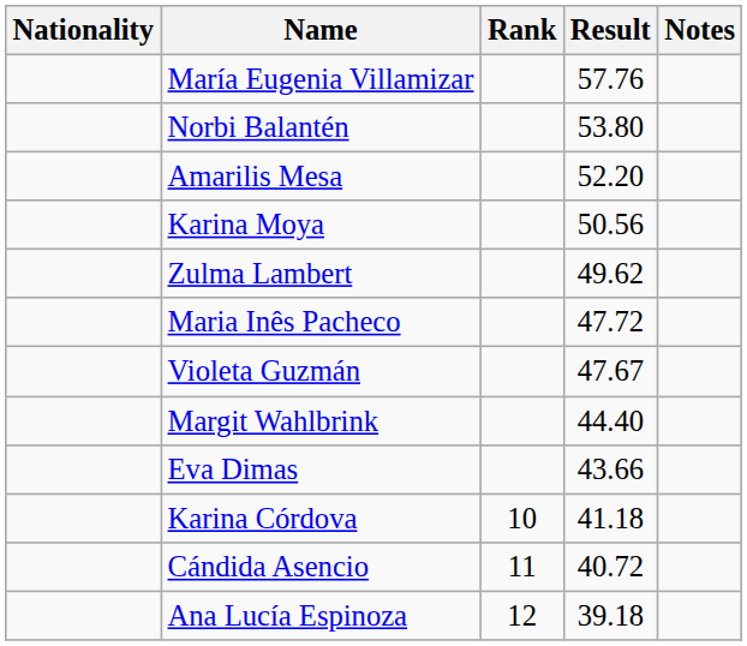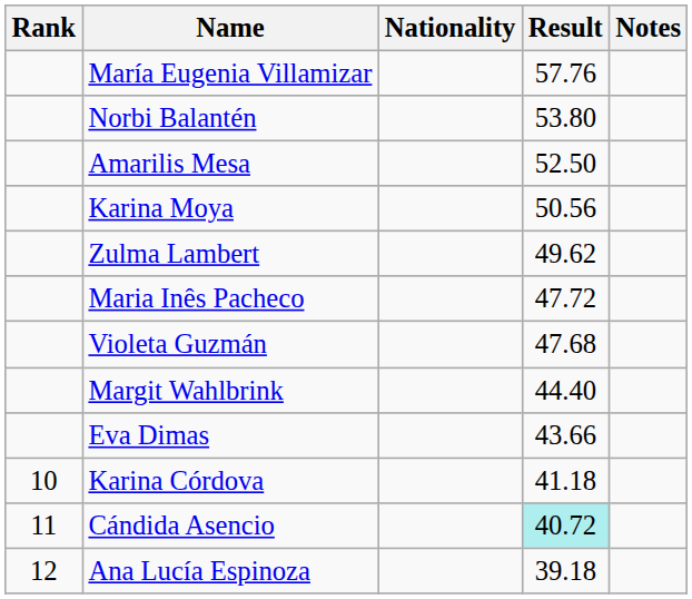 <table class="wikitable sortable" style="text-align:center;font-size:95%">
 <tr>
+<th>Rank</th>
+<th>Name</th>
 <th>Nationality</th>
-<th>Name</th>
-<th>Rank</th>
 <th>Result</th>
 <th>Notes</th>
 </tr>
 <tr>
+<td></td>
+<td align=left><a href='#'>María Eugenia Villamizar</a></td>
 <td align=left></td>
-<td align=left><a href='#'>María Eugenia Villamizar</a></td>
-<td></td>
 <td>57.76</td>
 <td></td>
 </tr>
 <tr>
+<td></td>
+<td align=left><a href='#'>Norbi Balantén</a></td>
 <td align=left></td>
-<td align=left><a href='#'>Norbi Balantén</a></td>
-<td></td>
 <td>53.80</td>
 <td></td>
 </tr>
 <tr>
+<td></td>
+<td align=left><a href='#'>Amarilis Mesa</a></td>
 <td align=left></td>
-<td align=left><a href='#'>Amarilis Mesa</a></td>
-<td></td>
-<td>52.20</td>
+<td>52.50</td>
 <td></td>
 </tr>
 <tr>
+<td></td>
+<td align=left><a href='#'>Karina Moya</a></td>
 <td align=left></td>
-<td align=left><a href='#'>Karina Moya</a></td>
-<td></td>
 <td>50.56</td>
 <td></td>
 </tr>
 <tr>
+<td></td>
+<td align=left><a href='#'>Zulma Lambert</a></td>
 <td align=left></td>
-<td align=left><a href='#'>Zulma Lambert</a></td>
-<td></td>
 <td>49.62</td>
 <td></td>
 </tr>
 <tr>
+<td></td>
+<td align=left><a href='#'>Maria Inês Pacheco</a></td>
 <td align=left></td>
-<td align=left><a href='#'>Maria Inês Pacheco</a></td>
-<td></td>
 <td>47.72</td>
 <td></td>
 </tr>
 <tr>
+<td></td>
+<td align=left><a href='#'>Violeta Guzmán</a></td>
 <td align=left></td>
-<td align=left><a href='#'>Violeta Guzmán</a></td>
-<td></td>
-<td>47.67</td>
+<td>47.68</td>
 <td></td>
 </tr>
 <tr>
+<td></td>
+<td align=left><a href='#'>Margit Wahlbrink</a></td>
 <td align=left></td>
-<td align=left><a href='#'>Margit Wahlbrink</a></td>
-<td></td>
 <td>44.40</td>
 <td></td>
 </tr>
 <tr>
+<td></td>
+<td align=left><a href='#'>Eva Dimas</a></td>
 <td align=left></td>
-<td align=left><a href='#'>Eva Dimas</a></td>
-<td></td>
 <td>43.66</td>
 <td></td>
 </tr>
 <tr>
+<td>10</td>
+<td align=left><a href='#'>Karina Córdova</a></td>
 <td align=left></td>
-<td align=left><a href='#'>Karina Córdova</a></td>
-<td>10</td>
 <td>41.18</td>
 <td></td>
 </tr>
 <tr>
+<td>11</td>
+<td align=left><a href='#'>Cándida Asencio</a></td>
 <td align=left></td>
-<td align=left><a href='#'>Cándida Asencio</a></td>
-<td>11</td>
-<td>40.72</td>
+<td style="background: paleturquoise;">40.72</td>
 <td></td>
 </tr>
 <tr>
+<td>12</td>
+<td align=left><a href='#'>Ana Lucía Espinoza</a></td>
 <td align=left></td>
-<td align=left><a href='#'>Ana Lucía Espinoza</a></td>
-<td>12</td>
 <td>39.18</td>
 <td></td>
 </tr>
 </table>
